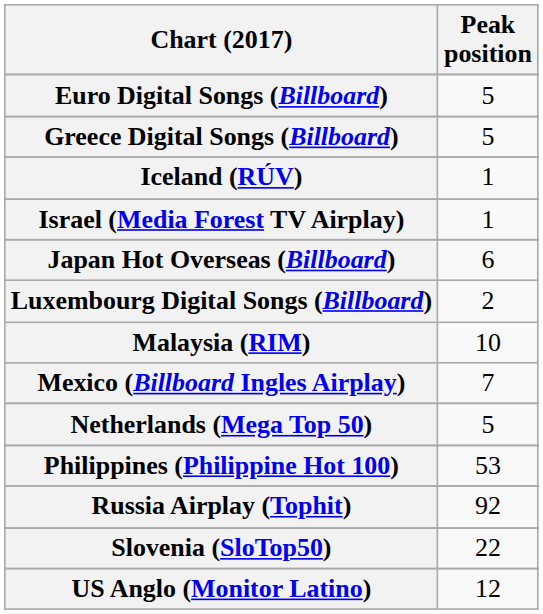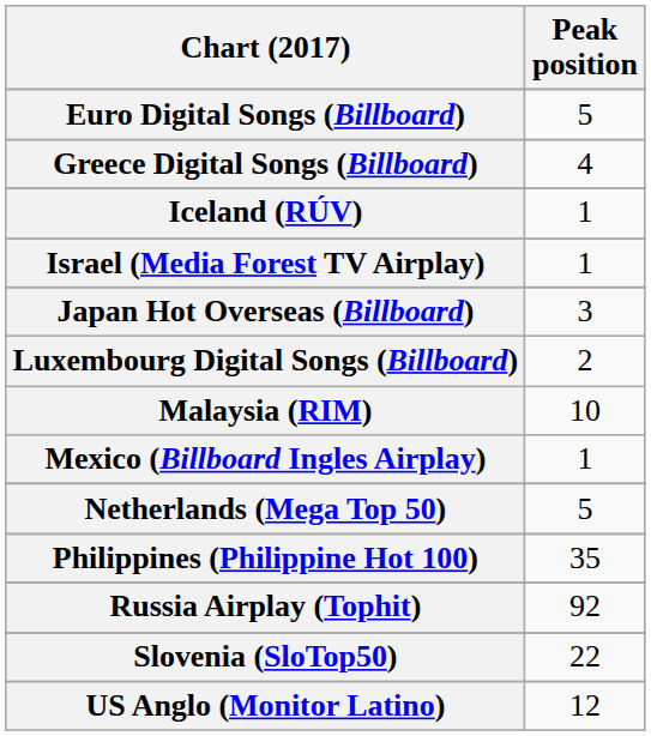 <table class="wikitable sortable plainrowheaders" style="text-align:center">
 <tr>
 <th scope="col">Chart (2017)</th>
 <th scope="col">Peak<br> position</th>
 </tr>
 <tr>
 </tr>
 <tr>
 </tr>
 <tr>
 </tr>
 <tr>
 </tr>
 <tr>
 </tr>
 <tr>
 </tr>
 <tr>
 </tr>
 <tr>
 </tr>
 <tr>
 </tr>
 <tr>
 </tr>
 <tr>
 </tr>
 <tr>
 <th scope="row">Euro Digital Songs (<em><a href='#'>Billboard</a></em>)</th>
 <td>5</td>
 </tr>
 <tr>
 </tr>
 <tr>
 </tr>
 <tr>
 </tr>
 <tr>
 <th scope="row">Greece Digital Songs (<em><a href='#'>Billboard</a></em>)</th>
-<td>5</td>
+<td>4</td>
 </tr>
 <tr>
 </tr>
 <tr>
 </tr>
 <tr>
 <th scope="row">Iceland (<a href='#'>RÚV</a>)</th>
 <td>1</td>
 </tr>
 <tr>
 </tr>
 <tr>
 <th scope="row">Israel (<a href='#'>Media Forest</a> TV Airplay)</th>
 <td>1</td>
 </tr>
 <tr>
 </tr>
 <tr>
 </tr>
 <tr>
 <th scope="row">Japan Hot Overseas (<em><a href='#'>Billboard</a></em>)</th>
-<td>6</td>
+<td>3</td>
 </tr>
 <tr>
 <th scope="row">Luxembourg Digital Songs (<em><a href='#'>Billboard</a></em>)</th>
 <td>2</td>
 </tr>
 <tr>
 <th scope="row">Malaysia (<a href='#'>RIM</a>)</th>
 <td>10</td>
 </tr>
 <tr>
 <th scope="row">Mexico (<a href='#'><em>Billboard</em> Ingles Airplay</a>)</th>
-<td>7</td>
+<td>1</td>
 </tr>
 <tr>
 </tr>
 <tr>
 <th scope="row">Netherlands (<a href='#'>Mega Top 50</a>)</th>
 <td>5</td>
 </tr>
 <tr>
 </tr>
 <tr>
 </tr>
 <tr>
 </tr>
 <tr>
 <th scope="row">Philippines (<a href='#'>Philippine Hot 100</a>)</th>
-<td>53</td>
+<td>35</td>
 </tr>
 <tr>
 </tr>
 <tr>
 </tr>
 <tr>
 <th scope="row">Russia Airplay (<a href='#'>Tophit</a>)</th>
 <td>92</td>
 </tr>
 <tr>
 </tr>
 <tr>
 </tr>
 <tr>
 </tr>
 <tr>
 <th scope="row">Slovenia (<a href='#'>SloTop50</a>)</th>
 <td>22</td>
 </tr>
 <tr>
 </tr>
 <tr>
 </tr>
 <tr>
 </tr>
 <tr>
 </tr>
 <tr>
 </tr>
 <tr>
 </tr>
 <tr>
 </tr>
 <tr>
 </tr>
 <tr>
 </tr>
 <tr>
 </tr>
 <tr>
 </tr>
 <tr>
 <th scope="row">US Anglo (<a href='#'>Monitor Latino</a>)</th>
 <td>12</td>
 </tr>
 </table>
